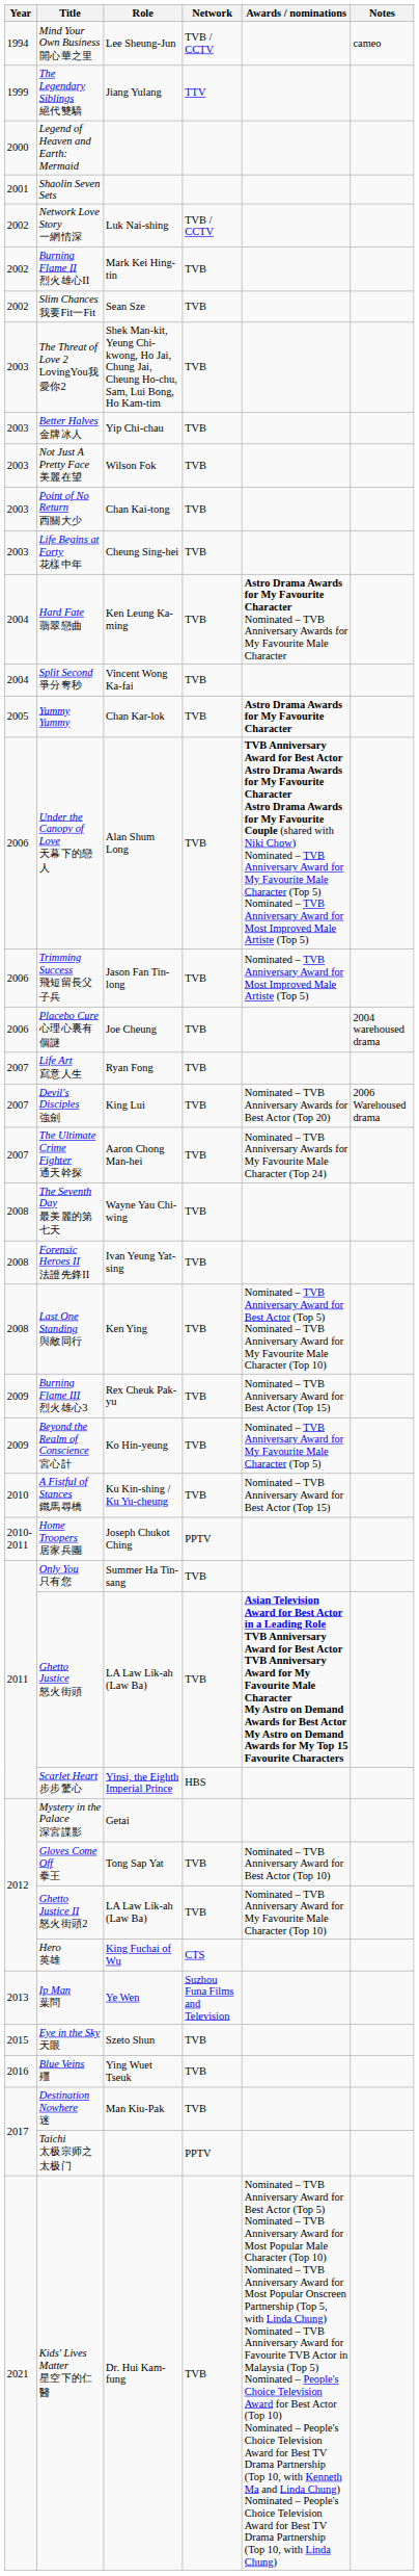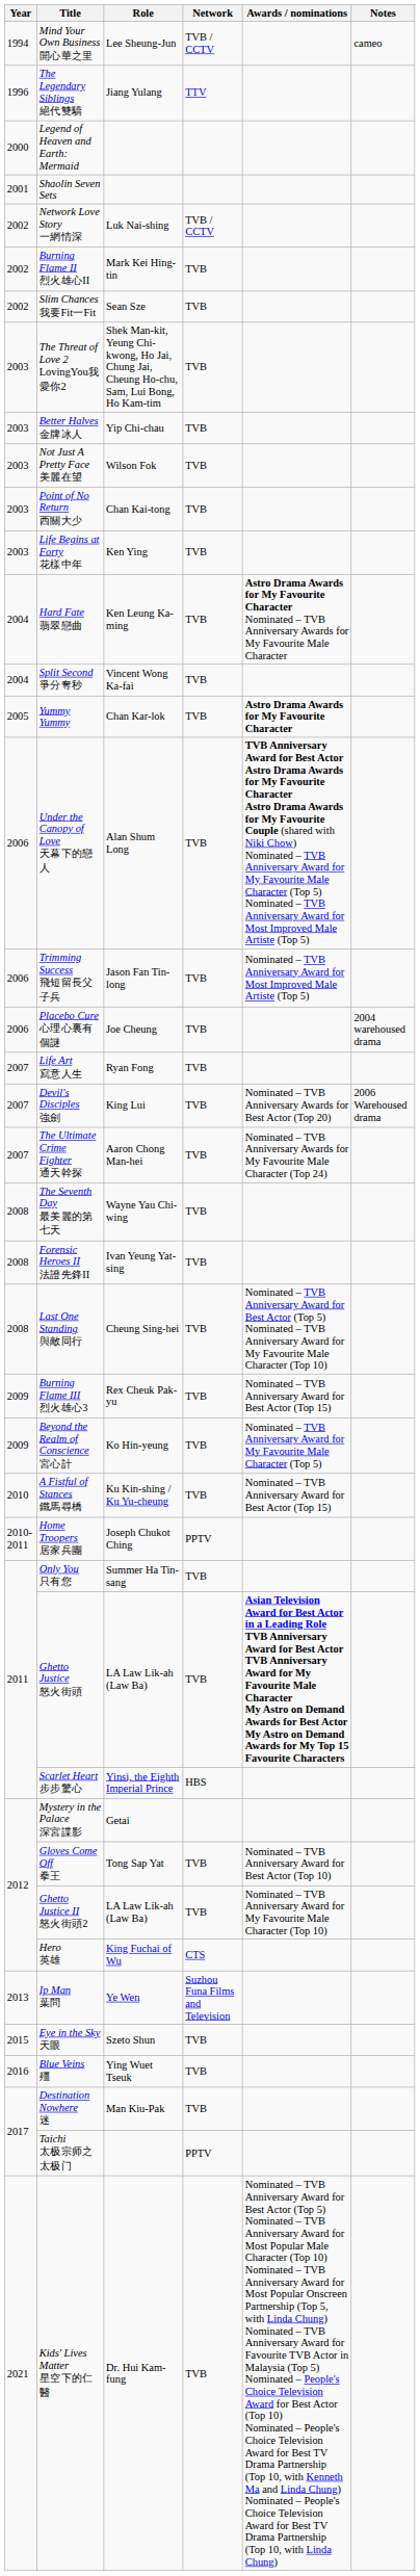 <table class="wikitable sortable">
 <tr>
 <th>Year</th>
 <th>Title</th>
 <th>Role</th>
 <th>Network</th>
 <th class="unsortable">Awards / nominations</th>
 <th class="unsortable">Notes</th>
 </tr>
 <tr>
 <td>1994</td>
 <td><em>Mind Your Own Business</em><br>開心華之里</td>
 <td>Lee Sheung-Jun</td>
 <td>TVB / <a href='#'>CCTV</a></td>
 <td></td>
 <td>cameo</td>
 </tr>
 <tr>
-<td>1999</td>
+<td>1996</td>
 <td><em><a href='#'>The Legendary Siblings</a></em><br>絕代雙驕</td>
 <td>Jiang Yulang</td>
 <td><a href='#'>TTV</a></td>
 <td></td>
 <td></td>
 </tr>
 <tr>
 <td>2000</td>
 <td><em>Legend of Heaven and Earth: Mermaid</em></td>
 <td></td>
 <td></td>
 <td></td>
 <td></td>
 </tr>
 <tr>
 <td>2001</td>
 <td><em>Shaolin Seven Sets</em></td>
 <td></td>
 <td></td>
 <td></td>
 <td></td>
 </tr>
 <tr>
 <td>2002</td>
 <td><em>Network Love Story</em><br>一網情深</td>
 <td>Luk Nai-shing</td>
 <td>TVB / <a href='#'>CCTV</a></td>
 <td></td>
 <td></td>
 </tr>
 <tr>
 <td>2002</td>
 <td><em><a href='#'>Burning Flame II</a></em><br>烈火雄心II</td>
 <td>Mark Kei Hing-tin</td>
 <td>TVB</td>
 <td></td>
 <td></td>
 </tr>
 <tr>
 <td>2002</td>
 <td><em>Slim Chances</em><br>我要Fit一Fit</td>
 <td>Sean Sze</td>
 <td>TVB</td>
 <td></td>
 <td></td>
 </tr>
 <tr>
 <td>2003</td>
 <td><em>The Threat of Love 2</em><br>LovingYou我愛你2</td>
 <td>Shek Man-kit, Yeung Chi-kwong, Ho Jai, Chung Jai, Cheung Ho-chu, Sam, Lui Bong, Ho Kam-tim</td>
 <td>TVB</td>
 <td></td>
 <td></td>
 </tr>
 <tr>
 <td>2003</td>
 <td><em><a href='#'>Better Halves</a></em><br>金牌冰人</td>
 <td>Yip Chi-chau</td>
 <td>TVB</td>
 <td></td>
 <td></td>
 </tr>
 <tr>
 <td>2003</td>
 <td><em>Not Just A Pretty Face</em><br>美麗在望</td>
 <td>Wilson Fok</td>
 <td>TVB</td>
 <td></td>
 <td></td>
 </tr>
 <tr>
 <td>2003</td>
 <td><em><a href='#'>Point of No Return</a></em><br>西關大少</td>
 <td>Chan Kai-tong</td>
 <td>TVB</td>
 <td></td>
 <td></td>
 </tr>
 <tr>
 <td>2003</td>
 <td><em><a href='#'>Life Begins at Forty</a></em><br>花樣中年</td>
-<td>Cheung Sing-hei</td>
+<td>Ken Ying</td>
 <td>TVB</td>
 <td></td>
 <td></td>
 </tr>
 <tr>
 <td>2004</td>
 <td><em><a href='#'>Hard Fate</a></em><br>翡翠戀曲</td>
 <td>Ken Leung Ka-ming</td>
 <td>TVB</td>
 <td><strong>Astro Drama Awards for My Favourite Character</strong><br>Nominated – TVB Anniversary Awards for My Favourite Male Character</td>
 <td></td>
 </tr>
 <tr>
 <td>2004</td>
 <td><em><a href='#'>Split Second</a></em><br>爭分奪秒</td>
 <td>Vincent Wong Ka-fai</td>
 <td>TVB</td>
 <td></td>
 <td></td>
 </tr>
 <tr>
 <td>2005</td>
 <td><em><a href='#'>Yummy Yummy</a></em></td>
 <td>Chan Kar-lok</td>
 <td>TVB</td>
 <td><strong>Astro Drama Awards for My Favourite Character</strong></td>
 <td></td>
 </tr>
 <tr>
 <td>2006</td>
 <td><em><a href='#'>Under the Canopy of Love</a></em><br>天幕下的戀人</td>
 <td>Alan Shum Long</td>
 <td>TVB</td>
 <td><strong>TVB Anniversary Award for Best Actor</strong><br><strong>Astro Drama Awards for My Favourite Character</strong><br><strong>Astro Drama Awards for My Favourite Couple</strong> (shared with <a href='#'>Niki Chow</a>)<br>Nominated – <a href='#'>TVB Anniversary Award for My Favourite Male Character</a> (Top 5)<br>Nominated – <a href='#'>TVB Anniversary Award for Most Improved Male Artiste</a> (Top 5)</td>
 <td></td>
 </tr>
 <tr>
 <td>2006</td>
 <td><em><a href='#'>Trimming Success</a></em><br>飛短留長父子兵</td>
 <td>Jason Fan Tin-long</td>
 <td>TVB</td>
 <td>Nominated – <a href='#'>TVB Anniversary Award for Most Improved Male Artiste</a> (Top 5)</td>
 <td></td>
 </tr>
 <tr>
 <td>2006</td>
 <td><em><a href='#'>Placebo Cure</a></em><br>心理心裏有個謎</td>
 <td>Joe Cheung</td>
 <td>TVB</td>
 <td></td>
 <td>2004 warehoused drama</td>
 </tr>
 <tr>
 <td>2007</td>
 <td><em><a href='#'>Life Art</a></em><br>寫意人生</td>
 <td>Ryan Fong</td>
 <td>TVB</td>
 <td></td>
 <td></td>
 </tr>
 <tr>
 <td>2007</td>
 <td><em><a href='#'>Devil's Disciples</a></em><br>強劍</td>
 <td>King Lui</td>
 <td>TVB</td>
 <td>Nominated – TVB Anniversary Awards for Best Actor (Top 20)</td>
 <td>2006 Warehoused drama</td>
 </tr>
 <tr>
 <td>2007</td>
 <td><em><a href='#'>The Ultimate Crime Fighter</a></em><br>通天幹探</td>
 <td>Aaron Chong Man-hei</td>
 <td>TVB</td>
 <td>Nominated – TVB Anniversary Awards for My Favourite Male Character (Top 24)</td>
 <td></td>
 </tr>
 <tr>
 <td>2008</td>
 <td><em><a href='#'>The Seventh Day</a></em><br>最美麗的第七天</td>
 <td>Wayne Yau Chi-wing</td>
 <td>TVB</td>
 <td></td>
 <td></td>
 </tr>
 <tr>
 <td>2008</td>
 <td><em><a href='#'>Forensic Heroes II</a></em><br>法證先鋒II</td>
 <td>Ivan Yeung Yat-sing</td>
 <td>TVB</td>
 <td></td>
 <td></td>
 </tr>
 <tr>
 <td>2008</td>
 <td><em><a href='#'>Last One Standing</a></em><br>與敵同行</td>
-<td>Ken Ying</td>
+<td>Cheung Sing-hei</td>
 <td>TVB</td>
 <td>Nominated – <a href='#'>TVB Anniversary Award for Best Actor</a> (Top 5)<br>Nominated – TVB Anniversary Award for My Favourite Male Character (Top 10)</td>
 <td></td>
 </tr>
 <tr>
 <td>2009</td>
 <td><em><a href='#'>Burning Flame III</a></em><br>烈火雄心3</td>
 <td>Rex Cheuk Pak-yu</td>
 <td>TVB</td>
 <td>Nominated – TVB Anniversary Award for Best Actor (Top 15)</td>
 <td></td>
 </tr>
 <tr>
 <td>2009</td>
 <td><em><a href='#'>Beyond the Realm of Conscience</a></em><br>宮心計</td>
 <td>Ko Hin-yeung</td>
 <td>TVB</td>
 <td>Nominated – <a href='#'>TVB Anniversary Award for My Favourite Male Character</a> (Top 5)</td>
 <td></td>
 </tr>
 <tr>
 <td>2010</td>
 <td><em><a href='#'>A Fistful of Stances</a></em><br>鐵馬尋橋</td>
 <td>Ku Kin-shing / <a href='#'>Ku Yu-cheung</a></td>
 <td>TVB</td>
 <td>Nominated – TVB Anniversary Award for Best Actor (Top 15)</td>
 <td></td>
 </tr>
 <tr>
 <td>2010-2011</td>
 <td><em><a href='#'>Home Troopers</a></em><br>居家兵團</td>
 <td>Joseph Chukot Ching</td>
 <td>PPTV</td>
 <td></td>
 <td></td>
 </tr>
 <tr>
 <td rowspan=3>2011</td>
 <td><em><a href='#'>Only You</a></em><br>只有您</td>
 <td>Summer Ha Tin-sang</td>
 <td>TVB</td>
 <td></td>
 <td></td>
 </tr>
 <tr>
 <td><em><a href='#'>Ghetto Justice</a></em><br>怒火街頭</td>
 <td>LA Law Lik-ah (Law Ba)</td>
 <td>TVB</td>
 <td><strong><a href='#'>Asian Television Award for Best Actor in a Leading Role</a></strong><br><strong>TVB Anniversary Award for Best Actor</strong><br><strong>TVB Anniversary Award for My Favourite Male Character</strong><br><strong>My Astro on Demand Awards for Best Actor</strong><br><strong>My Astro on Demand Awards for My Top 15 Favourite Characters</strong></td>
 <td></td>
 </tr>
 <tr>
 <td><em><a href='#'>Scarlet Heart</a></em><br>步步驚心</td>
 <td><a href='#'>Yinsi, the Eighth Imperial Prince</a></td>
 <td>HBS</td>
 <td></td>
 <td></td>
 </tr>
 <tr>
 <td rowspan=4>2012</td>
 <td><em>Mystery in the Palace</em><br>深宮諜影</td>
 <td>Getai</td>
 <td></td>
 <td></td>
 <td></td>
 </tr>
 <tr>
 <td><em><a href='#'>Gloves Come Off</a></em><br>拳王</td>
 <td>Tong Sap Yat</td>
 <td>TVB</td>
 <td>Nominated – TVB Anniversary Award for Best Actor (Top 10)</td>
 <td></td>
 </tr>
 <tr>
 <td><em><a href='#'>Ghetto Justice II</a></em><br>怒火街頭2</td>
 <td>LA Law Lik-ah (Law Ba)</td>
 <td>TVB</td>
 <td>Nominated – TVB Anniversary Award for My Favourite Male Character (Top 10)</td>
 <td></td>
 </tr>
 <tr>
 <td><em>Hero</em><br>英雄</td>
 <td><a href='#'>King Fuchai of Wu</a></td>
 <td><a href='#'>CTS</a></td>
 <td></td>
 <td></td>
 </tr>
 <tr>
 <td>2013</td>
 <td><em><a href='#'>Ip Man</a></em><br>葉問</td>
 <td><a href='#'>Ye Wen</a></td>
 <td><a href='#'>Suzhou Funa Films and Television</a></td>
 <td></td>
 <td></td>
 </tr>
 <tr>
 <td>2015</td>
 <td><em><a href='#'>Eye in the Sky</a></em> <br> 天眼</td>
 <td>Szeto Shun</td>
 <td>TVB</td>
 <td></td>
 <td></td>
 </tr>
 <tr>
 <td>2016</td>
 <td><em><a href='#'>Blue Veins</a></em> <br> 殭</td>
 <td>Ying Wuet Tseuk</td>
 <td>TVB</td>
 <td></td>
 <td></td>
 </tr>
 <tr>
 <td rowspan=2>2017</td>
 <td><em><a href='#'>Destination Nowhere</a></em> <br> 迷</td>
 <td>Man Kiu-Pak</td>
 <td>TVB</td>
 <td></td>
 <td></td>
 </tr>
 <tr>
 <td><em>Taichi</em><br>太极宗师之太极门</td>
 <td></td>
 <td>PPTV</td>
 <td></td>
 <td></td>
 </tr>
 <tr>
 <td>2021</td>
 <td><em>Kids' Lives Matter</em><br>星空下的仁醫</td>
 <td>Dr. Hui Kam-fung</td>
 <td>TVB</td>
 <td>Nominated – TVB Anniversary Award for Best Actor (Top 5)<br> Nominated – TVB Anniversary Award for Most Popular Male Character (Top 10)<br> Nominated – TVB Anniversary Award for Most Popular Onscreen Partnership (Top 5, with <a href='#'>Linda Chung</a>)<br>Nominated – TVB Anniversary Award for Favourite TVB Actor in Malaysia (Top 5) <br>Nominated – <a href='#'>People's Choice Television Award</a> for Best Actor (Top 10)<br> Nominated – People's Choice Television Award for Best TV Drama Partnership (Top 10, with <a href='#'>Kenneth Ma</a> and <a href='#'>Linda Chung</a>) <br> Nominated – People's Choice Television Award for Best TV Drama Partnership (Top 10, with <a href='#'>Linda Chung</a>)</td>
 <td></td>
 </tr>
 </table>
